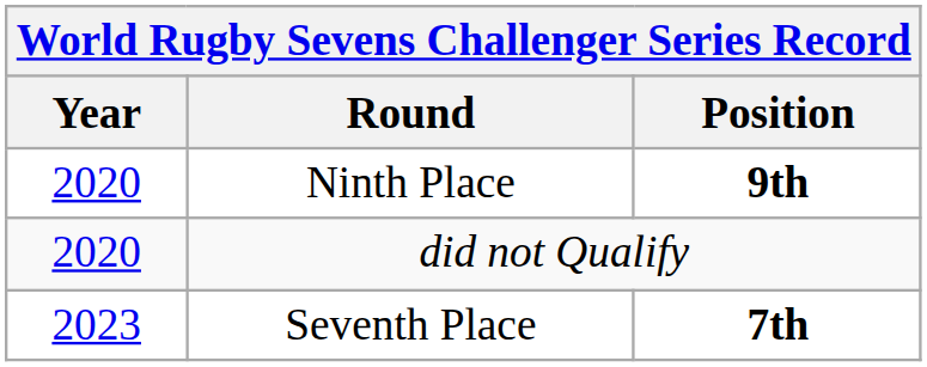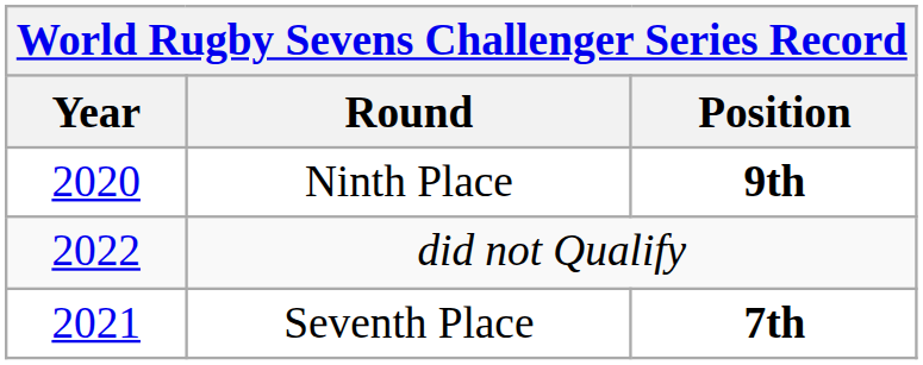 <table class="wikitable" style="text-align: center;">
 <tr>
 <th colspan=10><a href='#'>World Rugby Sevens Challenger Series Record</a></th>
 </tr>
 <tr>
 <th>Year</th>
 <th>Round</th>
 <th>Position</th>
 </tr>
 <tr style="background:white">
 <td>   <a href='#'>2020</a></td>
 <td>Ninth Place</td>
 <td><strong>9th</strong></td>
 </tr>
 <tr>
-<td>  <a href='#'>2020</a></td>
+<td>  <a href='#'>2022</a></td>
 <td colspan="2"><em>did not Qualify</em></td>
 </tr>
 <tr style="background:white">
-<td>  <a href='#'>2023</a></td>
+<td>  <a href='#'>2021</a></td>
 <td>Seventh Place</td>
 <td><strong>7th</strong></td>
 </tr>
 </table>
